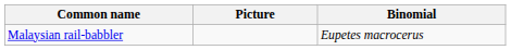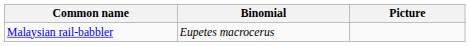 <table width=50% class="wikitable">
 <tr>
 <th width=30%>Common name</th>
+<th width=30%>Binomial</th>
 <th width=20%>Picture</th>
-<th width=30%>Binomial</th>
 </tr>
 <tr>
 <td><a href='#'>Malaysian rail-babbler</a></td>
+<td><em>Eupetes macrocerus</em></td>
 <td></td>
-<td><em>Eupetes macrocerus</em></td>
 </tr>
 </table>
